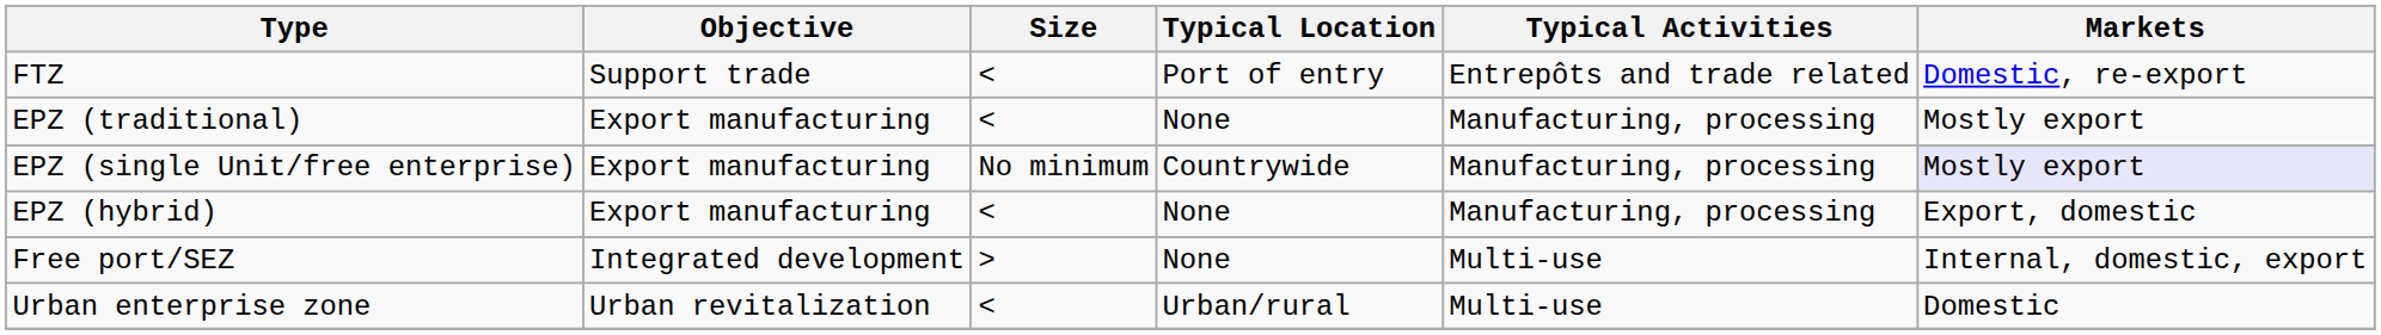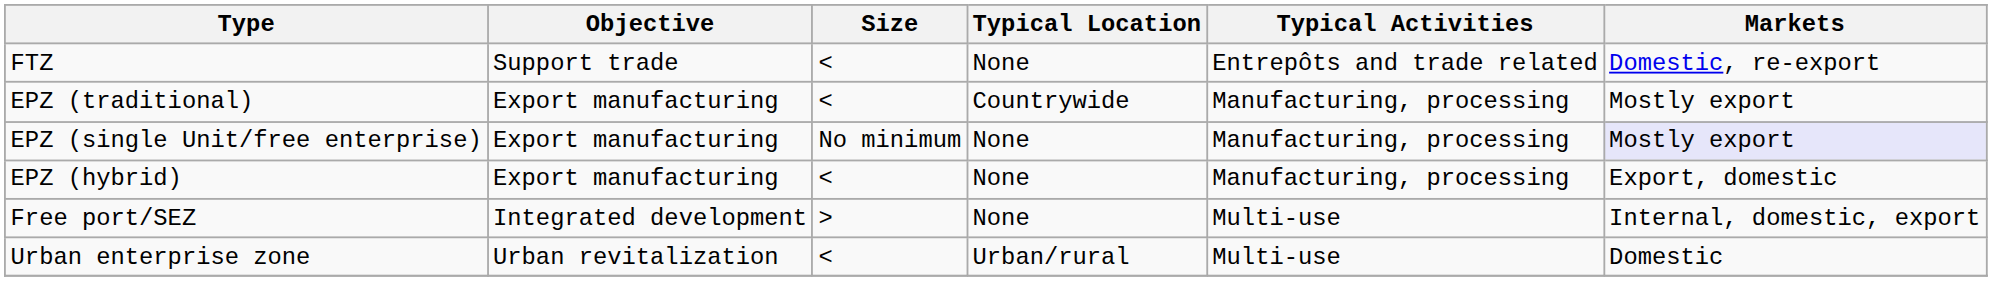 <table class="wikitable sortable" style="width: auto;">
 <tr>
 <th scope="col">Type</th>
 <th scope="col">Objective</th>
 <th scope="col">Size</th>
 <th scope="col">Typical Location</th>
 <th scope="col">Typical Activities</th>
 <th scope="col">Markets</th>
 </tr>
 <tr>
 <td scope="row">FTZ</td>
 <td>Support trade</td>
 <td><</td>
-<td>Port of entry</td>
+<td>None</td>
 <td>Entrepôts and trade related</td>
 <td><a href='#'>Domestic</a>, re-export</td>
 </tr>
 <tr>
 <td scope="row">EPZ (traditional)</td>
 <td>Export manufacturing</td>
 <td><</td>
-<td>None</td>
+<td>Countrywide</td>
 <td>Manufacturing, processing</td>
 <td>Mostly export</td>
 </tr>
 <tr>
 <td scope="row">EPZ (single Unit/free enterprise)</td>
 <td>Export manufacturing</td>
 <td>No minimum</td>
-<td>Countrywide</td>
+<td>None</td>
 <td>Manufacturing, processing</td>
 <td style="background: lavender;">Mostly export</td>
 </tr>
 <tr>
 <td scope="row">EPZ (hybrid)</td>
 <td>Export manufacturing</td>
 <td><</td>
 <td>None</td>
 <td>Manufacturing, processing</td>
 <td>Export, domestic</td>
 </tr>
 <tr>
 <td scope="row">Free port/SEZ</td>
 <td>Integrated development</td>
 <td>></td>
 <td>None</td>
 <td>Multi-use</td>
 <td>Internal, domestic, export</td>
 </tr>
 <tr>
 <td scope="row">Urban enterprise zone</td>
 <td>Urban revitalization</td>
 <td><</td>
 <td>Urban/rural</td>
 <td>Multi-use</td>
 <td>Domestic</td>
 </tr>
 <tr>
 </tr>
 </table>
